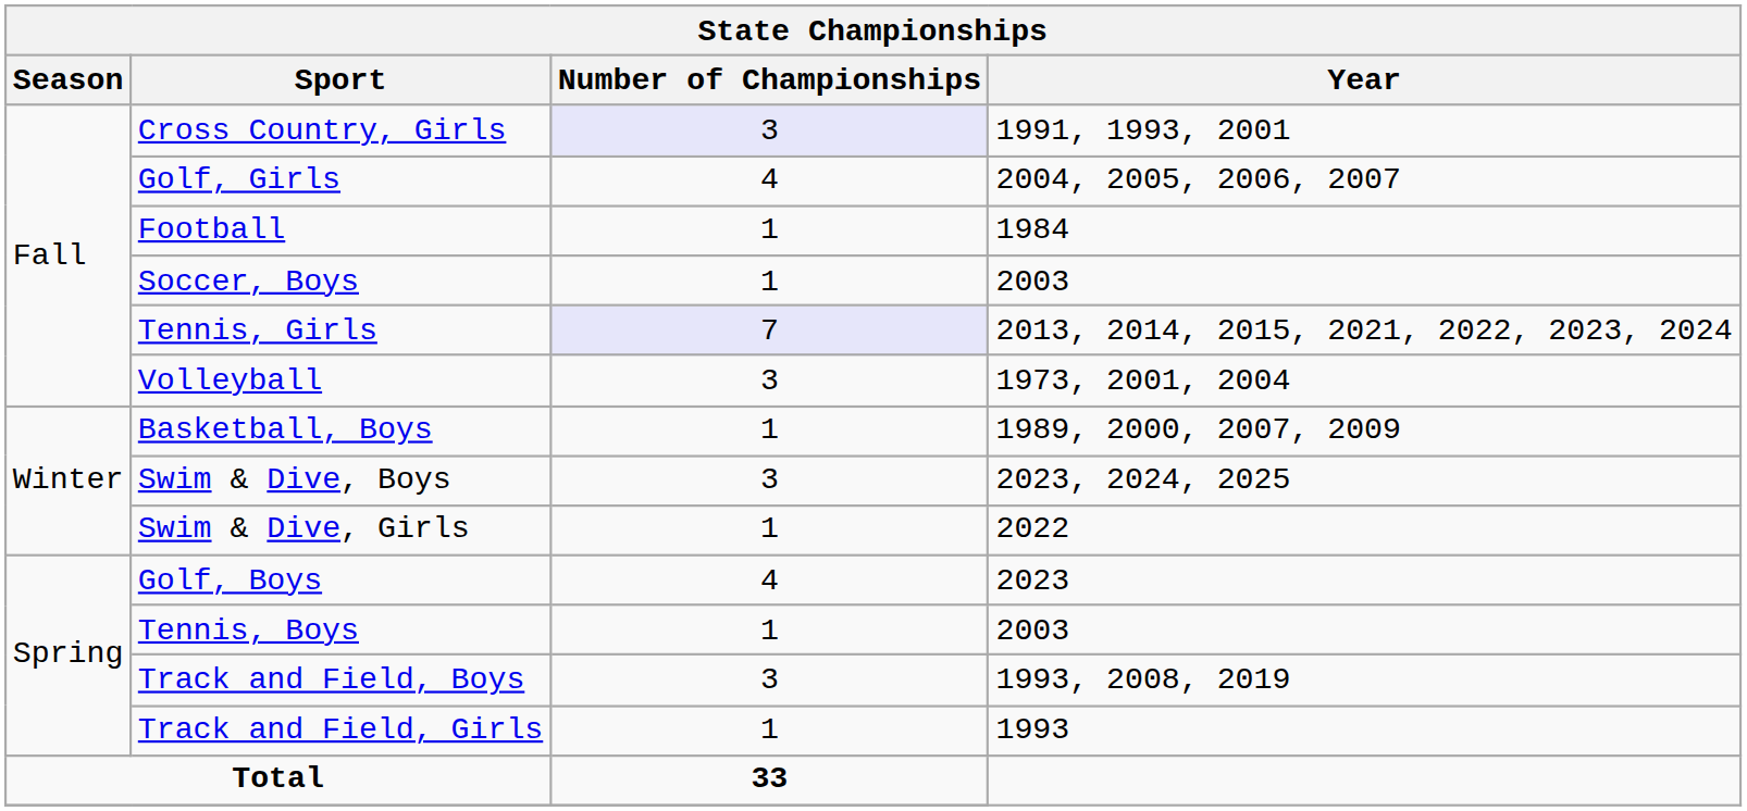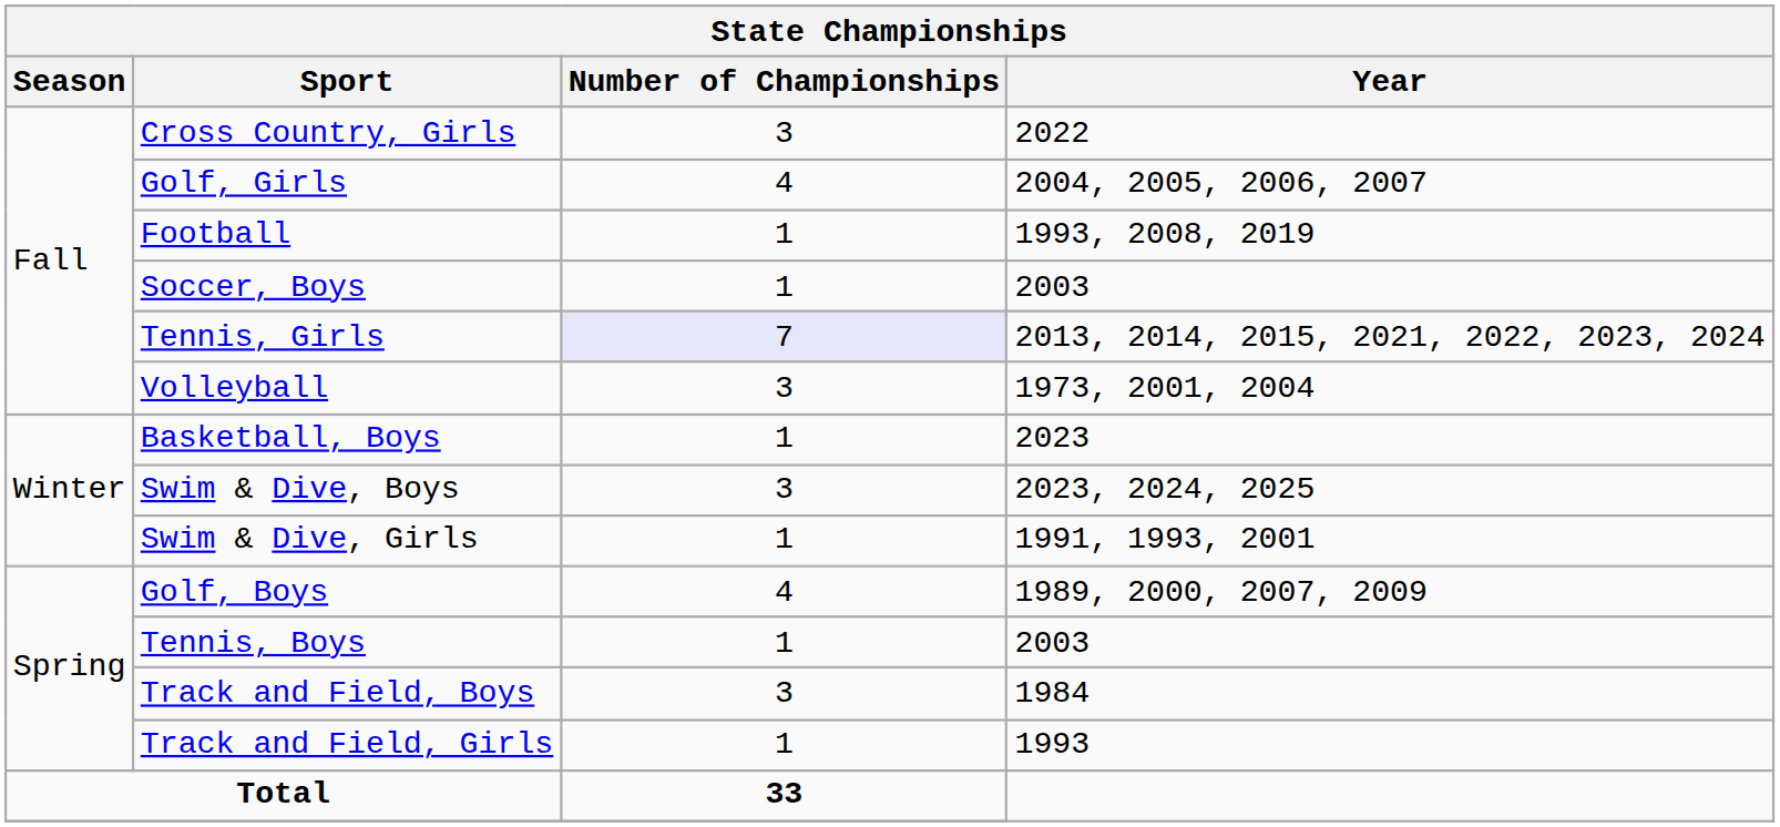 <table class="wikitable">
 <tr>
 <th colspan="4">State Championships</th>
 </tr>
 <tr>
 <th>Season</th>
 <th>Sport</th>
 <th>Number of Championships</th>
 <th>Year</th>
 </tr>
 <tr>
 <td rowspan="6">Fall</td>
 <td><a href='#'>Cross Country, Girls</a></td>
-<td style="background: lavender; text-align:center">3</td>
-<td>1991, 1993, 2001</td>
+<td style="text-align:center">3</td>
+<td>2022</td>
 </tr>
 <tr>
 <td><a href='#'>Golf, Girls</a></td>
 <td style="text-align:center">4</td>
 <td>2004, 2005, 2006, 2007</td>
 </tr>
 <tr>
 <td><a href='#'>Football</a></td>
 <td style="text-align:center">1</td>
-<td>1984</td>
+<td>1993, 2008, 2019</td>
 </tr>
 <tr>
 <td><a href='#'>Soccer, Boys</a></td>
 <td style="text-align:center">1</td>
 <td>2003</td>
 </tr>
 <tr>
 <td><a href='#'>Tennis, Girls</a></td>
 <td style="background: lavender; text-align:center">7</td>
 <td>2013, 2014, 2015, 2021, 2022, 2023, 2024</td>
 </tr>
 <tr>
 <td><a href='#'>Volleyball</a></td>
 <td style="text-align:center">3</td>
 <td>1973, 2001, 2004</td>
 </tr>
 <tr>
 <td rowspan="3">Winter</td>
 <td><a href='#'>Basketball, Boys</a></td>
 <td style="text-align:center">1</td>
-<td>1989, 2000, 2007, 2009</td>
+<td>2023</td>
 </tr>
 <tr>
 <td><a href='#'>Swim</a> & <a href='#'>Dive</a>, Boys</td>
 <td style="text-align:center">3</td>
 <td>2023, 2024, 2025</td>
 </tr>
 <tr>
 <td><a href='#'>Swim</a> & <a href='#'>Dive</a>, Girls</td>
 <td style="text-align:center">1</td>
-<td>2022</td>
+<td>1991, 1993, 2001</td>
 </tr>
 <tr>
 <td rowspan="4">Spring</td>
 <td><a href='#'>Golf, Boys</a></td>
 <td style="text-align:center">4</td>
-<td>2023</td>
+<td>1989, 2000, 2007, 2009</td>
 </tr>
 <tr>
 <td><a href='#'>Tennis, Boys</a></td>
 <td style="text-align:center">1</td>
 <td>2003</td>
 </tr>
 <tr>
 <td><a href='#'>Track and Field, Boys</a></td>
 <td style="text-align:center">3</td>
-<td>1993, 2008, 2019</td>
+<td>1984</td>
 </tr>
 <tr>
 <td><a href='#'>Track and Field, Girls</a></td>
 <td style="text-align:center">1</td>
 <td>1993</td>
 </tr>
 <tr>
 <td style="text-align:center" colspan="2"><strong>Total</strong></td>
 <td style="text-align:center"><strong>33</strong></td>
 </tr>
 <tr>
 </tr>
 </table>
